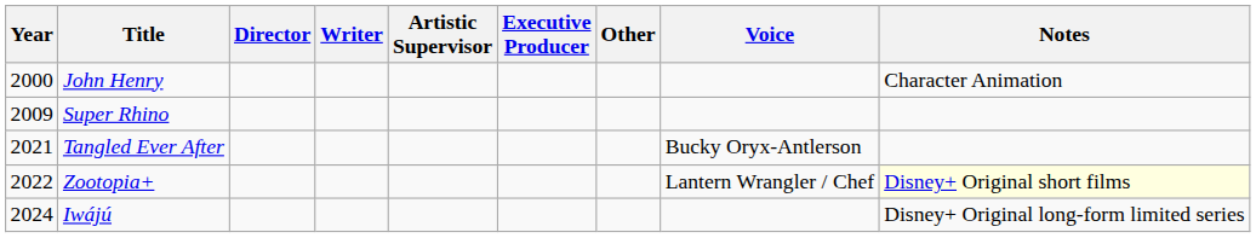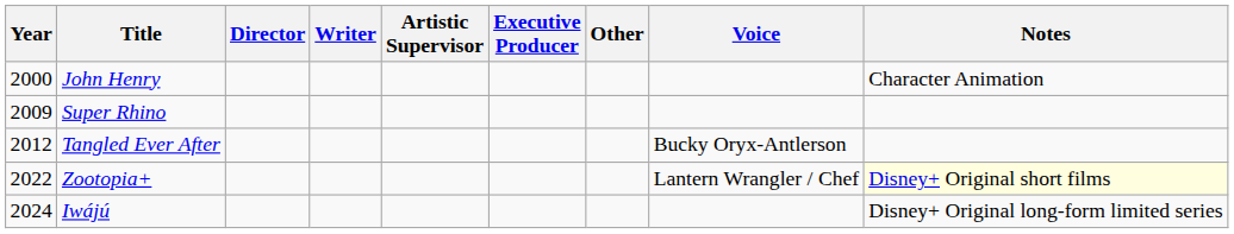 <table class="wikitable">
 <tr>
 <th>Year</th>
 <th>Title</th>
 <th><a href='#'>Director</a></th>
 <th><a href='#'>Writer</a></th>
 <th>Artistic<br>Supervisor</th>
 <th><a href='#'>Executive<br>Producer</a></th>
 <th>Other</th>
 <th><a href='#'>Voice</a></th>
 <th>Notes</th>
 </tr>
 <tr>
 <td>2000</td>
 <td><em><a href='#'>John Henry</a></em></td>
 <td></td>
 <td></td>
 <td></td>
 <td></td>
 <td></td>
 <td></td>
 <td>Character Animation</td>
 </tr>
 <tr>
 <td>2009</td>
 <td><em><a href='#'>Super Rhino</a></em></td>
 <td></td>
 <td></td>
 <td></td>
 <td></td>
 <td></td>
 <td></td>
 <td></td>
 </tr>
 <tr>
-<td>2021</td>
+<td>2012</td>
 <td><em><a href='#'>Tangled Ever After</a></em></td>
 <td></td>
 <td></td>
 <td></td>
 <td></td>
 <td></td>
 <td>Bucky Oryx-Antlerson</td>
 <td></td>
 </tr>
 <tr>
 <td>2022</td>
 <td><em><a href='#'>Zootopia+</a></em></td>
 <td></td>
 <td></td>
 <td></td>
 <td></td>
 <td></td>
 <td>Lantern Wrangler / Chef</td>
 <td style="background: lightyellow;"><a href='#'>Disney+</a> Original short films</td>
 </tr>
 <tr>
 <td>2024</td>
 <td><em><a href='#'>Iwájú</a></em></td>
 <td></td>
 <td></td>
 <td></td>
 <td></td>
 <td></td>
 <td></td>
 <td>Disney+ Original long-form limited series</td>
 </tr>
 </table>
